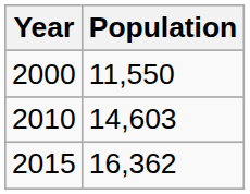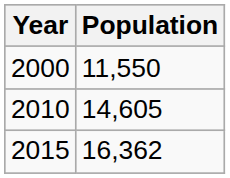 <table class="wikitable">
 <tr>
 <th>Year</th>
 <th>Population</th>
 </tr>
 <tr>
 <td>2000</td>
 <td>11,550</td>
 </tr>
 <tr>
 <td>2010</td>
-<td>14,603</td>
+<td>14,605</td>
 </tr>
 <tr>
 <td>2015</td>
 <td>16,362</td>
 </tr>
 </table>
